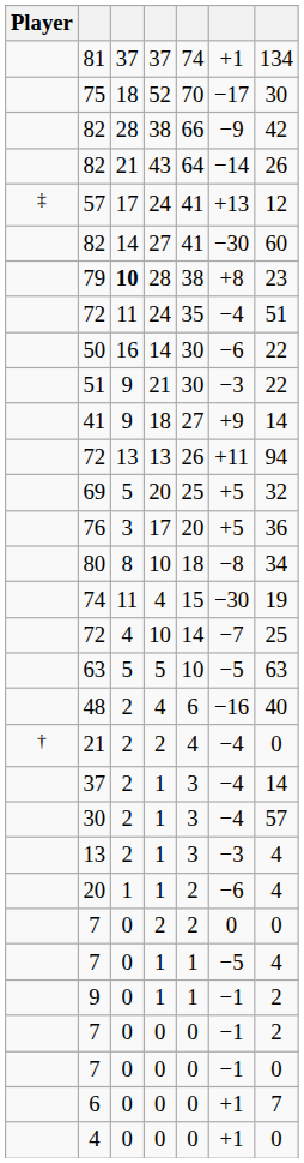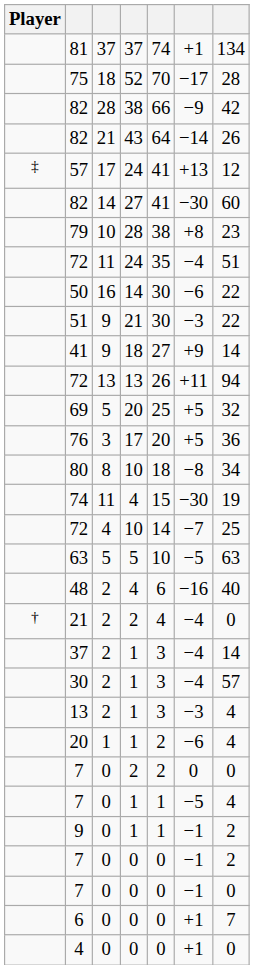 <table class="wikitable sortable" style=text-align:center;">
 <tr>
 <th>Player</th>
 <th></th>
 <th></th>
 <th></th>
 <th></th>
 <th data-sort-type="number"></th>
 <th></th>
 </tr>
 <tr>
 <td></td>
 <td>81</td>
 <td>37</td>
 <td>37</td>
 <td>74</td>
 <td>+1</td>
 <td>134</td>
 </tr>
 <tr>
 <td></td>
 <td>75</td>
 <td>18</td>
 <td>52</td>
 <td>70</td>
 <td>−17</td>
-<td>30</td>
+<td>28</td>
 </tr>
 <tr>
 <td></td>
 <td>82</td>
 <td>28</td>
 <td>38</td>
 <td>66</td>
 <td>−9</td>
 <td>42</td>
 </tr>
 <tr>
 <td></td>
 <td>82</td>
 <td>21</td>
 <td>43</td>
 <td>64</td>
 <td>−14</td>
 <td>26</td>
 </tr>
 <tr>
 <td><sup>‡</sup></td>
 <td>57</td>
 <td>17</td>
 <td>24</td>
 <td>41</td>
 <td>+13</td>
 <td>12</td>
 </tr>
 <tr>
 <td></td>
 <td>82</td>
 <td>14</td>
 <td>27</td>
 <td>41</td>
 <td>−30</td>
 <td>60</td>
 </tr>
 <tr>
 <td></td>
 <td>79</td>
-<td><strong>10</strong></td>
+<td>10</td>
 <td>28</td>
 <td>38</td>
 <td>+8</td>
 <td>23</td>
 </tr>
 <tr>
 <td></td>
 <td>72</td>
 <td>11</td>
 <td>24</td>
 <td>35</td>
 <td>−4</td>
 <td>51</td>
 </tr>
 <tr>
 <td></td>
 <td>50</td>
 <td>16</td>
 <td>14</td>
 <td>30</td>
 <td>−6</td>
 <td>22</td>
 </tr>
 <tr>
 <td></td>
 <td>51</td>
 <td>9</td>
 <td>21</td>
 <td>30</td>
 <td>−3</td>
 <td>22</td>
 </tr>
 <tr>
 <td></td>
 <td>41</td>
 <td>9</td>
 <td>18</td>
 <td>27</td>
 <td>+9</td>
 <td>14</td>
 </tr>
 <tr>
 <td></td>
 <td>72</td>
 <td>13</td>
 <td>13</td>
 <td>26</td>
 <td>+11</td>
 <td>94</td>
 </tr>
 <tr>
 <td></td>
 <td>69</td>
 <td>5</td>
 <td>20</td>
 <td>25</td>
 <td>+5</td>
 <td>32</td>
 </tr>
 <tr>
 <td></td>
 <td>76</td>
 <td>3</td>
 <td>17</td>
 <td>20</td>
 <td>+5</td>
 <td>36</td>
 </tr>
 <tr>
 <td></td>
 <td>80</td>
 <td>8</td>
 <td>10</td>
 <td>18</td>
 <td>−8</td>
 <td>34</td>
 </tr>
 <tr>
 <td></td>
 <td>74</td>
 <td>11</td>
 <td>4</td>
 <td>15</td>
 <td>−30</td>
 <td>19</td>
 </tr>
 <tr>
 <td></td>
 <td>72</td>
 <td>4</td>
 <td>10</td>
 <td>14</td>
 <td>−7</td>
 <td>25</td>
 </tr>
 <tr>
 <td></td>
 <td>63</td>
 <td>5</td>
 <td>5</td>
 <td>10</td>
 <td>−5</td>
 <td>63</td>
 </tr>
 <tr>
 <td></td>
 <td>48</td>
 <td>2</td>
 <td>4</td>
 <td>6</td>
 <td>−16</td>
 <td>40</td>
 </tr>
 <tr>
 <td><sup>†</sup></td>
 <td>21</td>
 <td>2</td>
 <td>2</td>
 <td>4</td>
 <td>−4</td>
 <td>0</td>
 </tr>
 <tr>
 <td></td>
 <td>37</td>
 <td>2</td>
 <td>1</td>
 <td>3</td>
 <td>−4</td>
 <td>14</td>
 </tr>
 <tr>
 <td></td>
 <td>30</td>
 <td>2</td>
 <td>1</td>
 <td>3</td>
 <td>−4</td>
 <td>57</td>
 </tr>
 <tr>
 <td></td>
 <td>13</td>
 <td>2</td>
 <td>1</td>
 <td>3</td>
 <td>−3</td>
 <td>4</td>
 </tr>
 <tr>
 <td></td>
 <td>20</td>
 <td>1</td>
 <td>1</td>
 <td>2</td>
 <td>−6</td>
 <td>4</td>
 </tr>
 <tr>
 <td></td>
 <td>7</td>
 <td>0</td>
 <td>2</td>
 <td>2</td>
 <td>0</td>
 <td>0</td>
 </tr>
 <tr>
 <td></td>
 <td>7</td>
 <td>0</td>
 <td>1</td>
 <td>1</td>
 <td>−5</td>
 <td>4</td>
 </tr>
 <tr>
 <td></td>
 <td>9</td>
 <td>0</td>
 <td>1</td>
 <td>1</td>
 <td>−1</td>
 <td>2</td>
 </tr>
 <tr>
 <td></td>
 <td>7</td>
 <td>0</td>
 <td>0</td>
 <td>0</td>
 <td>−1</td>
 <td>2</td>
 </tr>
 <tr>
 <td></td>
 <td>7</td>
 <td>0</td>
 <td>0</td>
 <td>0</td>
 <td>−1</td>
 <td>0</td>
 </tr>
 <tr>
 <td></td>
 <td>6</td>
 <td>0</td>
 <td>0</td>
 <td>0</td>
 <td>+1</td>
 <td>7</td>
 </tr>
 <tr>
 <td></td>
 <td>4</td>
 <td>0</td>
 <td>0</td>
 <td>0</td>
 <td>+1</td>
 <td>0</td>
 </tr>
 </table>
